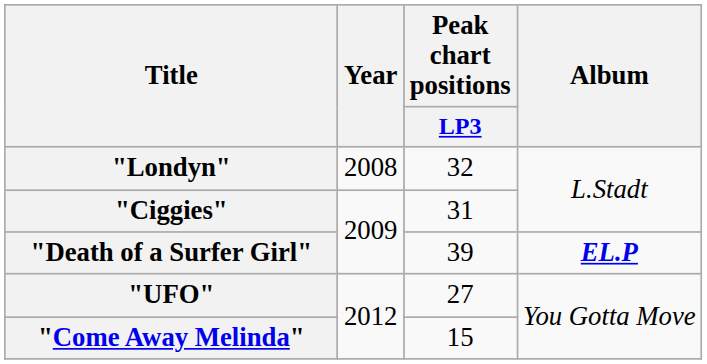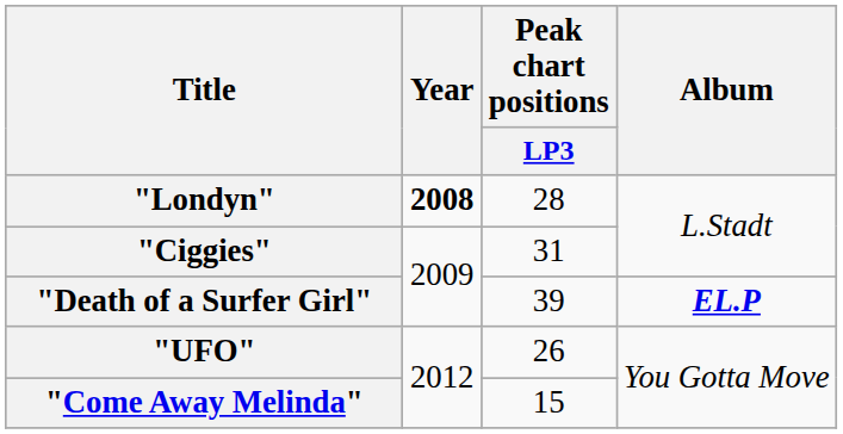 <table class="wikitable plainrowheaders" style="text-align:center;" border="1">
 <tr>
 <th scope="col" rowspan="2" style="width:12em;">Title</th>
 <th scope="col" rowspan="2">Year</th>
 <th scope="col" colspan="1">Peak chart positions</th>
 <th scope="col" rowspan="2">Album</th>
 </tr>
 <tr>
 <th scope="col" style="width:3em;font-size:90%;"><a href='#'>LP3</a><br></th>
 </tr>
 <tr>
 <th scope="row">"Londyn"</th>
-<td>2008</td>
-<td>32</td>
+<td><strong>2008</strong></td>
+<td>28</td>
 <td rowspan="2"><em>L.Stadt</em></td>
 </tr>
 <tr>
 <th scope="row">"Ciggies"</th>
 <td rowspan="2">2009</td>
 <td>31</td>
 </tr>
 <tr>
 <th scope="row">"Death of a Surfer Girl"</th>
 <td>39</td>
 <td><strong><em><a href='#'>EL.P</a></em></strong></td>
 </tr>
 <tr>
 <th scope="row">"UFO"</th>
 <td rowspan="2">2012</td>
-<td>27</td>
+<td>26</td>
 <td rowspan="2"><em>You Gotta Move</em></td>
 </tr>
 <tr>
 <th scope="row">"<a href='#'>Come Away Melinda</a>"</th>
 <td>15</td>
 </tr>
 </table>
